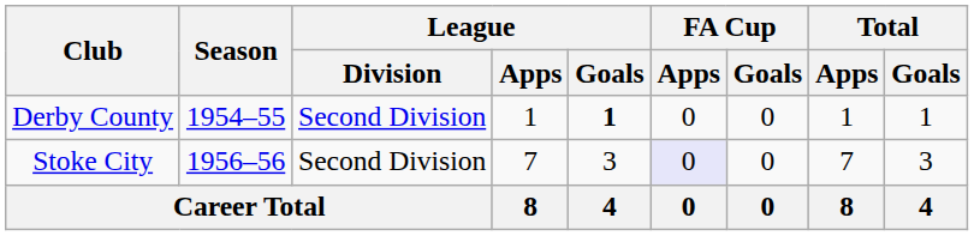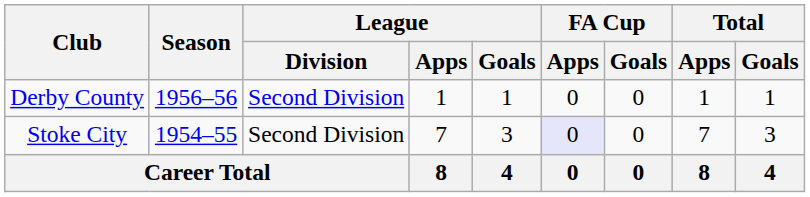 <table class="wikitable" style="text-align: center;">
 <tr>
 <th rowspan="2">Club</th>
 <th rowspan="2">Season</th>
 <th colspan="3">League</th>
 <th colspan="2">FA Cup</th>
 <th colspan="2">Total</th>
 </tr>
 <tr>
 <th>Division</th>
 <th>Apps</th>
 <th>Goals</th>
 <th>Apps</th>
 <th>Goals</th>
 <th>Apps</th>
 <th>Goals</th>
 </tr>
 <tr>
 <td><a href='#'>Derby County</a></td>
-<td><a href='#'>1954–55</a></td>
+<td><a href='#'>1956–56</a></td>
 <td><a href='#'>Second Division</a></td>
 <td>1</td>
-<td><strong>1</strong></td>
+<td>1</td>
 <td>0</td>
 <td>0</td>
 <td>1</td>
 <td>1</td>
 </tr>
 <tr>
 <td><a href='#'>Stoke City</a></td>
-<td><a href='#'>1956–56</a></td>
+<td><a href='#'>1954–55</a></td>
 <td>Second Division</td>
 <td>7</td>
 <td>3</td>
 <td style="background: lavender;">0</td>
 <td>0</td>
 <td>7</td>
 <td>3</td>
 </tr>
 <tr>
 <th colspan="3">Career Total</th>
 <th>8</th>
 <th>4</th>
 <th>0</th>
 <th>0</th>
 <th>8</th>
 <th>4</th>
 </tr>
 </table>
